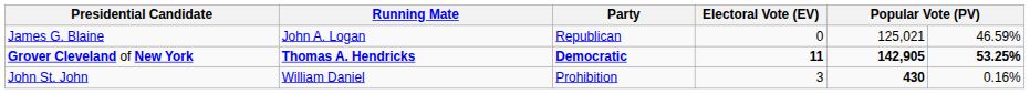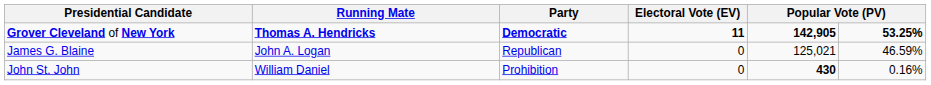 <table class="wikitable">
 <tr>
 <th width="25%">Presidential Candidate</th>
 <th width="25%"><a href='#'>Running Mate</a></th>
 <th width="13%">Party</th>
 <th width="12%">Electoral Vote (EV)</th>
 <th colspan="2" width="18%">Popular Vote (PV)</th>
+</tr>
+<tr>
+<td><strong><a href='#'>Grover Cleveland</a></strong> of <strong><a href='#'>New York</a></strong></td>
+<td><strong><a href='#'>Thomas A. Hendricks</a></strong></td>
+<td><strong><a href='#'>Democratic</a></strong></td>
+<td align="right"><strong>11</strong></td>
+<td align="right"><strong>142,905</strong></td>
+<td align="right"><strong>53.25%</strong></td>
 </tr>
 <tr>
 <td><a href='#'>James G. Blaine</a></td>
 <td><a href='#'>John A. Logan</a></td>
 <td><a href='#'>Republican</a></td>
 <td align="right">0</td>
 <td align="right">125,021</td>
 <td align="right">46.59%</td>
 </tr>
 <tr>
-<td><strong><a href='#'>Grover Cleveland</a></strong> of <strong><a href='#'>New York</a></strong></td>
-<td><strong><a href='#'>Thomas A. Hendricks</a></strong></td>
-<td><strong><a href='#'>Democratic</a></strong></td>
-<td align="right"><strong>11</strong></td>
-<td align="right"><strong>142,905</strong></td>
-<td align="right"><strong>53.25%</strong></td>
-</tr>
-<tr>
 <td><a href='#'>John St. John</a></td>
 <td><a href='#'>William Daniel</a></td>
 <td><a href='#'>Prohibition</a></td>
-<td align="right">3</td>
+<td align="right">0</td>
 <td align="right"><strong>430</strong></td>
 <td align="right">0.16%</td>
 </tr>
 </table>
